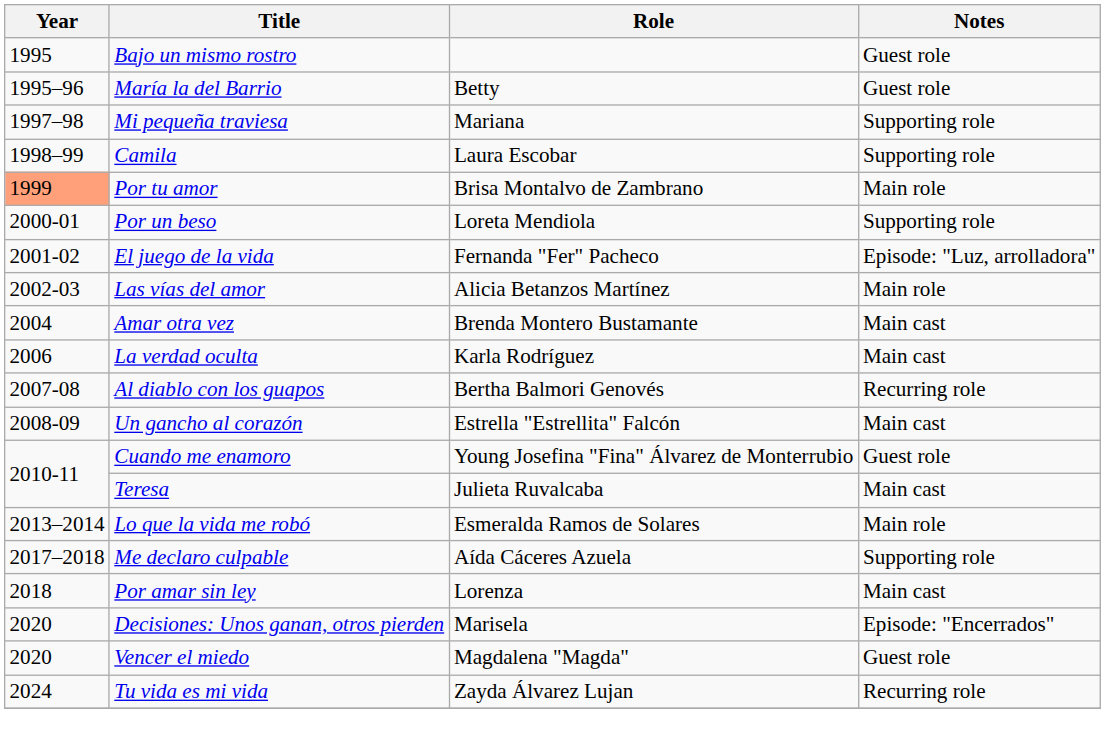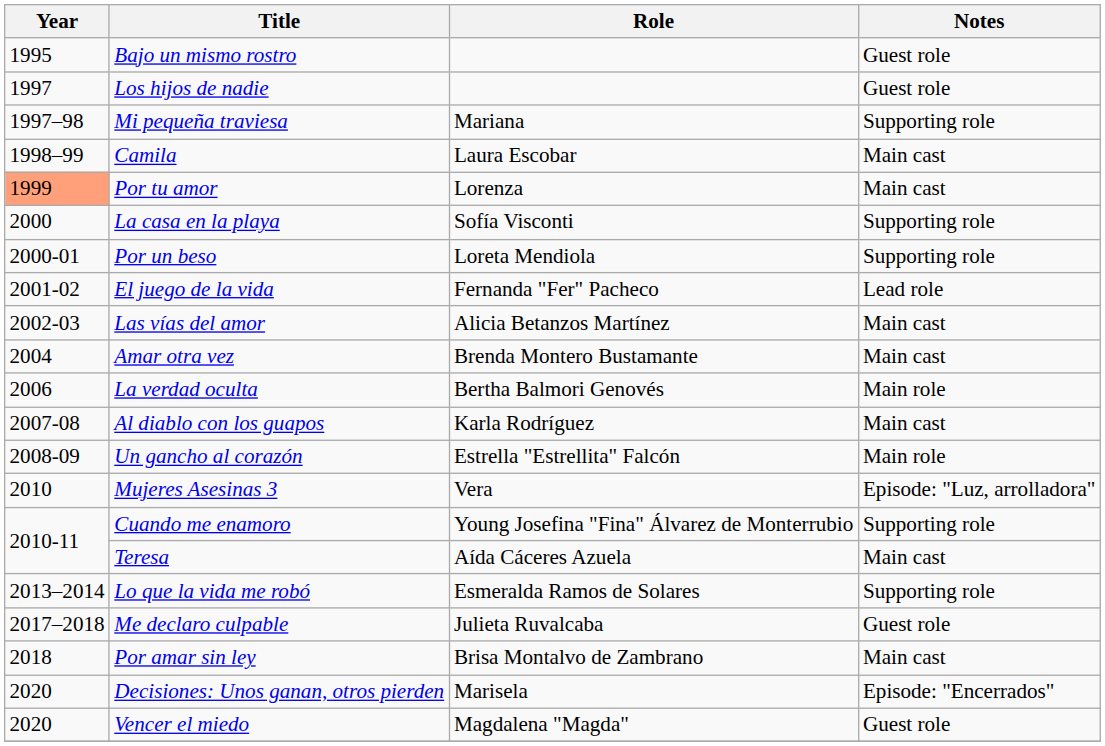 <table class="wikitable">
 <tr>
 <th>Year</th>
 <th>Title</th>
 <th>Role</th>
 <th>Notes</th>
 </tr>
 <tr>
 <td>1995</td>
 <td><em><a href='#'>Bajo un mismo rostro</a></em></td>
 <td></td>
 <td>Guest role</td>
 </tr>
 <tr>
-<td>1995–96</td>
-<td><em><a href='#'>María la del Barrio</a></em></td>
-<td>Betty</td>
+<td>1997</td>
+<td><em><a href='#'>Los hijos de nadie</a></em></td>
+<td></td>
 <td>Guest role</td>
 </tr>
 <tr>
 <td>1997–98</td>
 <td><em><a href='#'>Mi pequeña traviesa</a></em></td>
 <td>Mariana</td>
 <td>Supporting role</td>
 </tr>
 <tr>
 <td>1998–99</td>
 <td><em><a href='#'>Camila</a></em></td>
 <td>Laura Escobar</td>
-<td>Supporting role</td>
+<td>Main cast</td>
 </tr>
 <tr>
 <td style="background: lightsalmon;">1999</td>
 <td><em><a href='#'>Por tu amor</a></em></td>
-<td>Brisa Montalvo de Zambrano</td>
-<td>Main role</td>
+<td>Lorenza</td>
+<td>Main cast</td>
+</tr>
+<tr>
+<td>2000</td>
+<td><em><a href='#'>La casa en la playa</a></em></td>
+<td>Sofía Visconti</td>
+<td>Supporting role</td>
 </tr>
 <tr>
 <td>2000-01</td>
 <td><em><a href='#'>Por un beso</a></em></td>
 <td>Loreta Mendiola</td>
 <td>Supporting role</td>
 </tr>
 <tr>
 <td>2001-02</td>
 <td><em><a href='#'>El juego de la vida</a></em></td>
 <td>Fernanda "Fer" Pacheco</td>
-<td>Episode: "Luz, arrolladora"</td>
+<td>Lead role</td>
 </tr>
 <tr>
 <td>2002-03</td>
 <td><em><a href='#'>Las vías del amor</a></em></td>
 <td>Alicia Betanzos Martínez</td>
-<td>Main role</td>
+<td>Main cast</td>
 </tr>
 <tr>
 <td>2004</td>
 <td><em><a href='#'>Amar otra vez</a></em></td>
 <td>Brenda Montero Bustamante</td>
 <td>Main cast</td>
 </tr>
 <tr>
 <td>2006</td>
 <td><em><a href='#'>La verdad oculta</a></em></td>
-<td>Karla Rodríguez</td>
-<td>Main cast</td>
+<td>Bertha Balmori Genovés</td>
+<td>Main role</td>
 </tr>
 <tr>
 <td>2007-08</td>
 <td><em><a href='#'>Al diablo con los guapos</a></em></td>
-<td>Bertha Balmori Genovés</td>
-<td>Recurring role</td>
+<td>Karla Rodríguez</td>
+<td>Main cast</td>
 </tr>
 <tr>
 <td>2008-09</td>
 <td><em><a href='#'>Un gancho al corazón</a></em></td>
 <td>Estrella "Estrellita" Falcón</td>
-<td>Main cast</td>
+<td>Main role</td>
+</tr>
+<tr>
+<td>2010</td>
+<td><em><a href='#'>Mujeres Asesinas 3</a></em></td>
+<td>Vera</td>
+<td>Episode: "Luz, arrolladora"</td>
 </tr>
 <tr>
 <td rowspan=2>2010-11</td>
 <td><em><a href='#'>Cuando me enamoro</a></em></td>
 <td>Young Josefina "Fina" Álvarez de Monterrubio</td>
-<td>Guest role</td>
+<td>Supporting role</td>
 </tr>
 <tr>
 <td><em><a href='#'>Teresa</a></em></td>
-<td>Julieta Ruvalcaba</td>
+<td>Aída Cáceres Azuela</td>
 <td>Main cast</td>
 </tr>
 <tr>
 <td>2013–2014</td>
 <td><em><a href='#'>Lo que la vida me robó</a></em></td>
 <td>Esmeralda Ramos de Solares</td>
-<td>Main role</td>
+<td>Supporting role</td>
 </tr>
 <tr>
 <td>2017–2018</td>
 <td><em><a href='#'>Me declaro culpable</a></em></td>
-<td>Aída Cáceres Azuela</td>
-<td>Supporting role</td>
+<td>Julieta Ruvalcaba</td>
+<td>Guest role</td>
 </tr>
 <tr>
 <td>2018</td>
 <td><em><a href='#'>Por amar sin ley</a></em></td>
-<td>Lorenza</td>
+<td>Brisa Montalvo de Zambrano</td>
 <td>Main cast</td>
 </tr>
 <tr>
 <td>2020</td>
 <td><em><a href='#'>Decisiones: Unos ganan, otros pierden</a></em></td>
 <td>Marisela</td>
 <td>Episode: "Encerrados"</td>
 </tr>
 <tr>
 <td>2020</td>
 <td><em><a href='#'>Vencer el miedo</a></em></td>
 <td>Magdalena "Magda"</td>
 <td>Guest role</td>
 </tr>
 <tr>
-<td>2024</td>
-<td><em><a href='#'>Tu vida es mi vida</a></em></td>
-<td>Zayda Álvarez Lujan</td>
-<td>Recurring role</td>
-</tr>
-<tr>
 </tr>
 </table>
